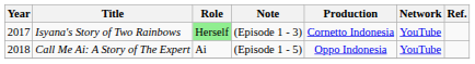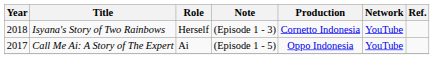 <table class="wikitable">
 <tr>
 <th>Year</th>
 <th>Title</th>
 <th>Role</th>
 <th>Note</th>
 <th>Production</th>
 <th>Network</th>
 <th>Ref.</th>
 </tr>
 <tr>
-<td align="center">2017</td>
+<td align="center">2018</td>
 <td><em>Isyana's Story of Two Rainbows</em></td>
-<td style="background: lightgreen;">Herself</td>
+<td>Herself</td>
 <td>(Episode 1 - 3)</td>
 <td align="center"><a href='#'>Cornetto Indonesia</a></td>
 <td align="center"><a href='#'>YouTube</a></td>
 <td></td>
 </tr>
 <tr>
-<td align="center">2018</td>
+<td align="center">2017</td>
 <td><em>Call Me Ai: A Story of The Expert</em></td>
 <td>Ai</td>
 <td>(Episode 1 - 5)</td>
 <td align="center"><a href='#'>Oppo Indonesia</a></td>
 <td align="center"><a href='#'>YouTube</a></td>
 <td></td>
 </tr>
 <tr>
 </tr>
 </table>
